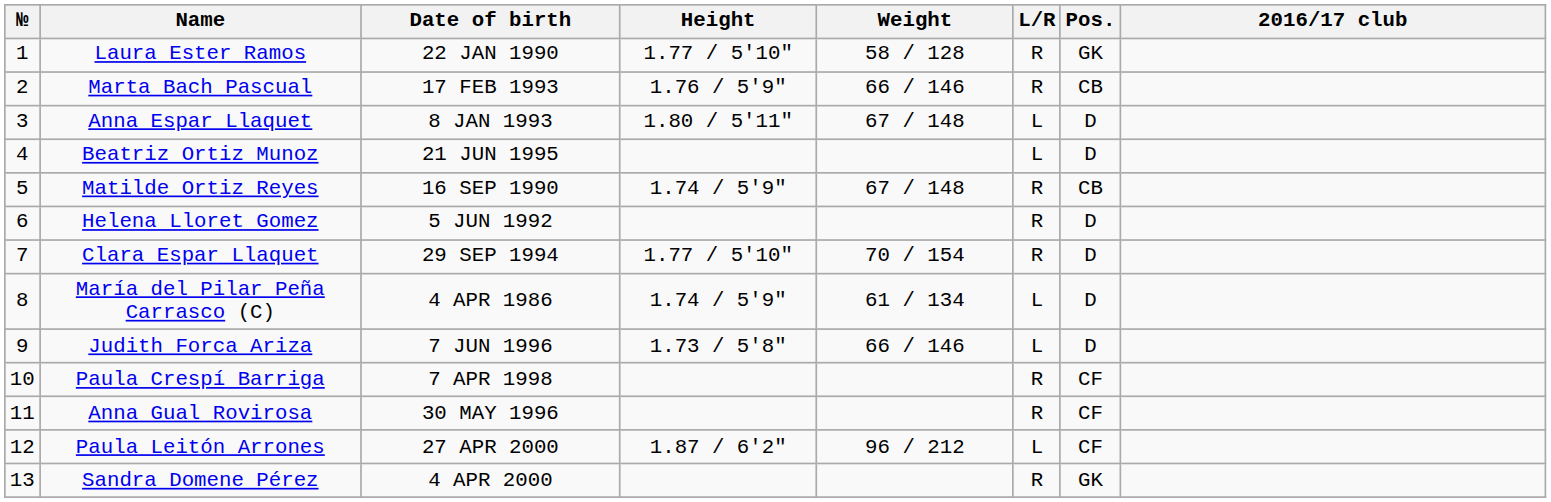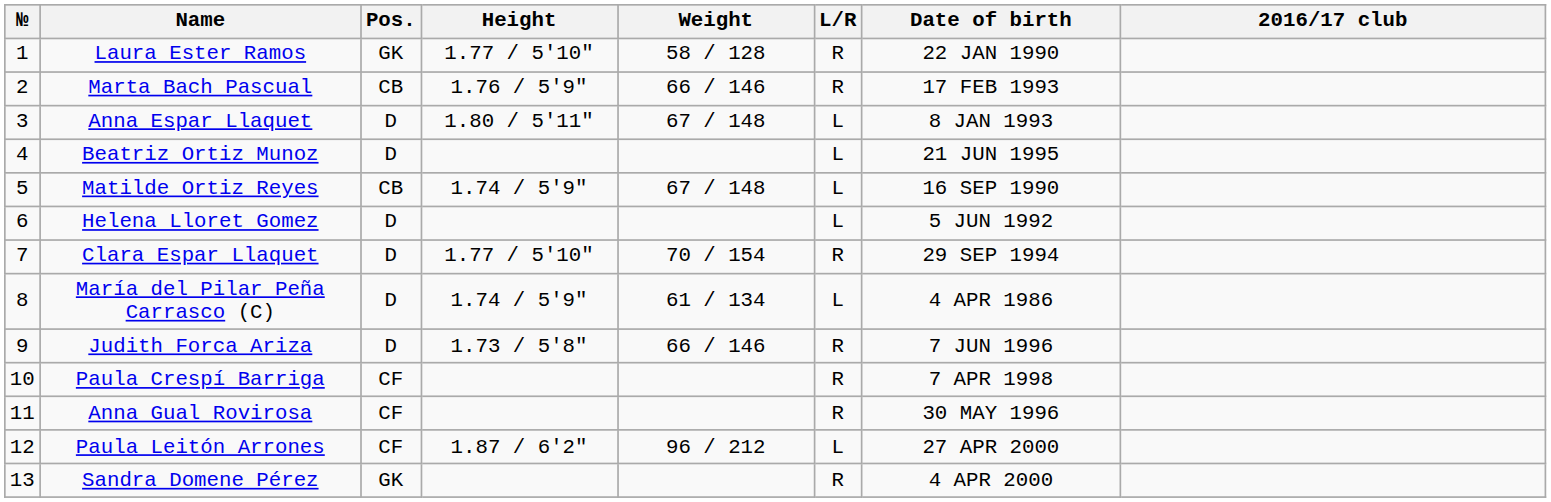 <table class="wikitable sortable" style="font-size:95%; text-align:center;">
 <tr>
 <th>№</th>
 <th style="width:15em">Name</th>
-<th style="width:12em">Date of birth</th>
+<th>Pos.</th>
 <th style="width:9em">Height</th>
 <th style="width:9em">Weight</th>
 <th>L/R</th>
-<th>Pos.</th>
+<th style="width:12em">Date of birth</th>
 <th style="width:20em">2016/17 club</th>
 </tr>
 <tr>
 <td>1</td>
 <td><a href='#'>Laura Ester Ramos</a></td>
-<td>22 JAN 1990</td>
+<td>GK</td>
 <td>1.77 / 5'10"</td>
 <td>58 / 128</td>
 <td>R</td>
-<td>GK</td>
+<td>22 JAN 1990</td>
 <td></td>
 </tr>
 <tr>
 <td>2</td>
 <td><a href='#'>Marta Bach Pascual</a></td>
-<td>17 FEB 1993</td>
+<td>CB</td>
 <td>1.76 / 5'9"</td>
 <td>66 / 146</td>
 <td>R</td>
-<td>CB</td>
+<td>17 FEB 1993</td>
 <td></td>
 </tr>
 <tr>
 <td>3</td>
 <td><a href='#'>Anna Espar Llaquet</a></td>
-<td>8 JAN 1993</td>
+<td>D</td>
 <td>1.80 / 5'11"</td>
 <td>67 / 148</td>
 <td>L</td>
-<td>D</td>
+<td>8 JAN 1993</td>
 <td></td>
 </tr>
 <tr>
 <td>4</td>
 <td><a href='#'>Beatriz Ortiz Munoz</a></td>
-<td>21 JUN 1995</td>
+<td>D</td>
 <td></td>
 <td></td>
 <td>L</td>
-<td>D</td>
+<td>21 JUN 1995</td>
 <td></td>
 </tr>
 <tr>
 <td>5</td>
 <td><a href='#'>Matilde Ortiz Reyes</a></td>
-<td>16 SEP 1990</td>
+<td>CB</td>
 <td>1.74 / 5'9"</td>
 <td>67 / 148</td>
-<td>R</td>
-<td>CB</td>
+<td>L</td>
+<td>16 SEP 1990</td>
 <td></td>
 </tr>
 <tr>
 <td>6</td>
 <td><a href='#'>Helena Lloret Gomez</a></td>
-<td>5 JUN 1992</td>
+<td>D</td>
 <td></td>
 <td></td>
-<td>R</td>
-<td>D</td>
+<td>L</td>
+<td>5 JUN 1992</td>
 <td></td>
 </tr>
 <tr>
 <td>7</td>
 <td><a href='#'>Clara Espar Llaquet</a></td>
-<td>29 SEP 1994</td>
+<td>D</td>
 <td>1.77 / 5'10"</td>
 <td>70 / 154</td>
 <td>R</td>
-<td>D</td>
+<td>29 SEP 1994</td>
 <td></td>
 </tr>
 <tr>
 <td>8</td>
 <td><a href='#'>María del Pilar Peña Carrasco</a> (C)</td>
-<td>4 APR 1986</td>
+<td>D</td>
 <td>1.74 / 5'9"</td>
 <td>61 / 134</td>
 <td>L</td>
-<td>D</td>
+<td>4 APR 1986</td>
 <td></td>
 </tr>
 <tr>
 <td>9</td>
 <td><a href='#'>Judith Forca Ariza</a></td>
-<td>7 JUN 1996</td>
+<td>D</td>
 <td>1.73 / 5'8"</td>
 <td>66 / 146</td>
-<td>L</td>
-<td>D</td>
+<td>R</td>
+<td>7 JUN 1996</td>
 <td></td>
 </tr>
 <tr>
 <td>10</td>
 <td><a href='#'>Paula Crespí Barriga</a></td>
-<td>7 APR 1998</td>
+<td>CF</td>
 <td></td>
 <td></td>
 <td>R</td>
-<td>CF</td>
+<td>7 APR 1998</td>
 <td></td>
 </tr>
 <tr>
 <td>11</td>
 <td><a href='#'>Anna Gual Rovirosa</a></td>
-<td>30 MAY 1996</td>
+<td>CF</td>
 <td></td>
 <td></td>
 <td>R</td>
-<td>CF</td>
+<td>30 MAY 1996</td>
 <td></td>
 </tr>
 <tr>
 <td>12</td>
 <td><a href='#'>Paula Leitón Arrones</a></td>
-<td>27 APR 2000</td>
+<td>CF</td>
 <td>1.87 / 6'2"</td>
 <td>96 / 212</td>
 <td>L</td>
-<td>CF</td>
+<td>27 APR 2000</td>
 <td></td>
 </tr>
 <tr>
 <td>13</td>
 <td><a href='#'>Sandra Domene Pérez</a></td>
-<td>4 APR 2000</td>
+<td>GK</td>
 <td></td>
 <td></td>
 <td>R</td>
-<td>GK</td>
+<td>4 APR 2000</td>
 <td></td>
 </tr>
 </table>
